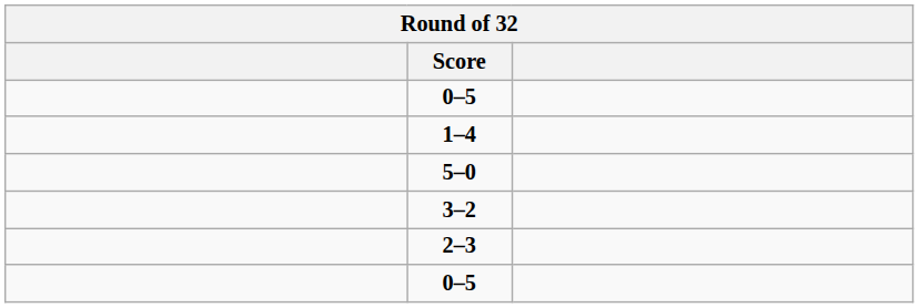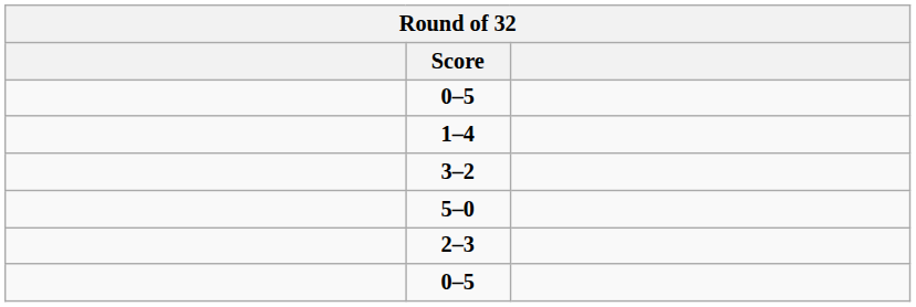 <table class="wikitable" style="text-align: center; font-size:90% ">
 <tr>
 <th colspan=3>Round of 32</th>
 </tr>
 <tr>
 <th width="250"></th>
 <th width="60">Score</th>
 <th width="250"></th>
 </tr>
 <tr>
 <td align=left></td>
 <td><strong>0–5</strong></td>
 <td align=left><strong></strong></td>
 </tr>
 <tr>
 <td align=left></td>
 <td><strong>1–4</strong></td>
 <td align=left><strong></strong></td>
 </tr>
 <tr>
 <td align=left><strong></strong></td>
-<td><strong>5–0</strong></td>
+<td><strong>3–2</strong></td>
 <td align=left></td>
 </tr>
 <tr>
 <td align=left><strong></strong></td>
-<td><strong>3–2</strong></td>
+<td><strong>5–0</strong></td>
 <td align=left></td>
 </tr>
 <tr>
 <td align=left></td>
 <td><strong>2–3</strong></td>
 <td align=left><strong></strong></td>
 </tr>
 <tr>
 <td align=left></td>
 <td><strong>0–5</strong></td>
 <td align=left><strong></strong></td>
 </tr>
 </table>
